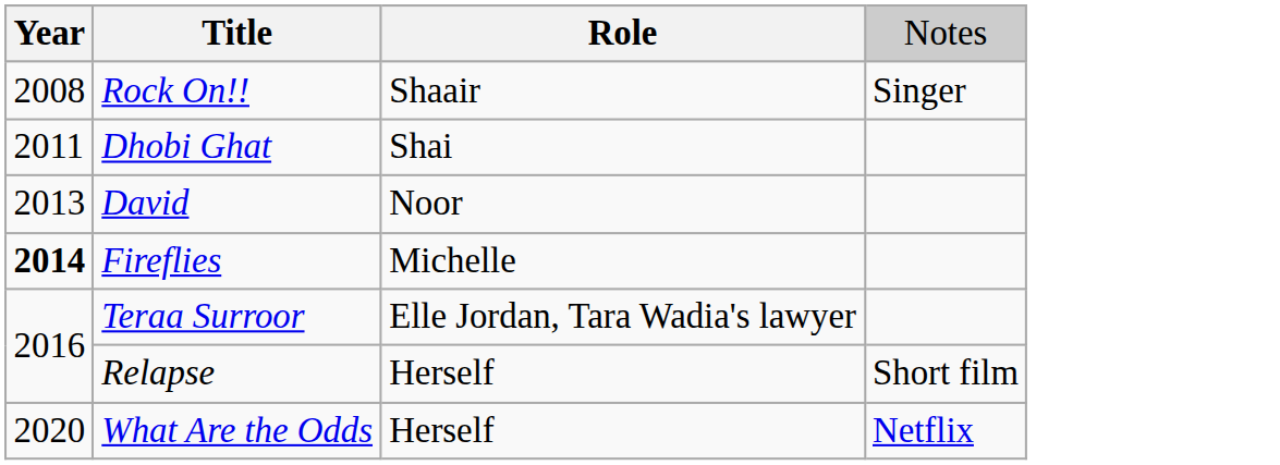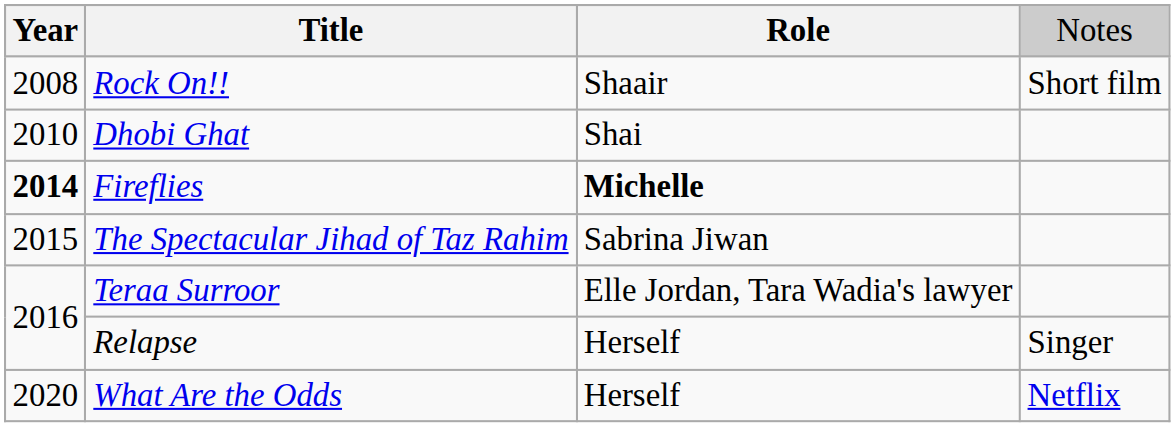 <table class="wikitable">
 <tr style="background:#ccc; text-align:center;">
 <th>Year</th>
 <th>Title</th>
 <th>Role</th>
 <td>Notes</td>
 </tr>
 <tr>
 <td>2008</td>
 <td><em><a href='#'>Rock On!!</a></em></td>
 <td>Shaair</td>
-<td>Singer</td>
+<td>Short film</td>
 </tr>
 <tr>
-<td>2011</td>
+<td>2010</td>
 <td><em><a href='#'>Dhobi Ghat</a></em></td>
 <td>Shai</td>
 <td></td>
 </tr>
 <tr>
-<td>2013</td>
-<td><em><a href='#'>David</a></em></td>
-<td>Noor</td>
+<td><strong>2014</strong></td>
+<td><em><a href='#'>Fireflies</a></em></td>
+<td><strong>Michelle</strong></td>
 <td></td>
 </tr>
 <tr>
-<td><strong>2014</strong></td>
-<td><em><a href='#'>Fireflies</a></em></td>
-<td>Michelle</td>
+<td>2015</td>
+<td><em><a href='#'>The Spectacular Jihad of Taz Rahim</a></em></td>
+<td>Sabrina Jiwan</td>
 <td></td>
 </tr>
 <tr>
 <td rowspan="2">2016</td>
 <td><em><a href='#'>Teraa Surroor</a></em></td>
 <td>Elle Jordan, Tara Wadia's lawyer</td>
 <td></td>
 </tr>
 <tr>
 <td><em>Relapse</em></td>
 <td>Herself</td>
-<td>Short film</td>
+<td>Singer</td>
 </tr>
 <tr>
 <td>2020</td>
 <td><em><a href='#'>What Are the Odds</a></em></td>
 <td>Herself</td>
 <td><a href='#'>Netflix</a></td>
 </tr>
 </table>
